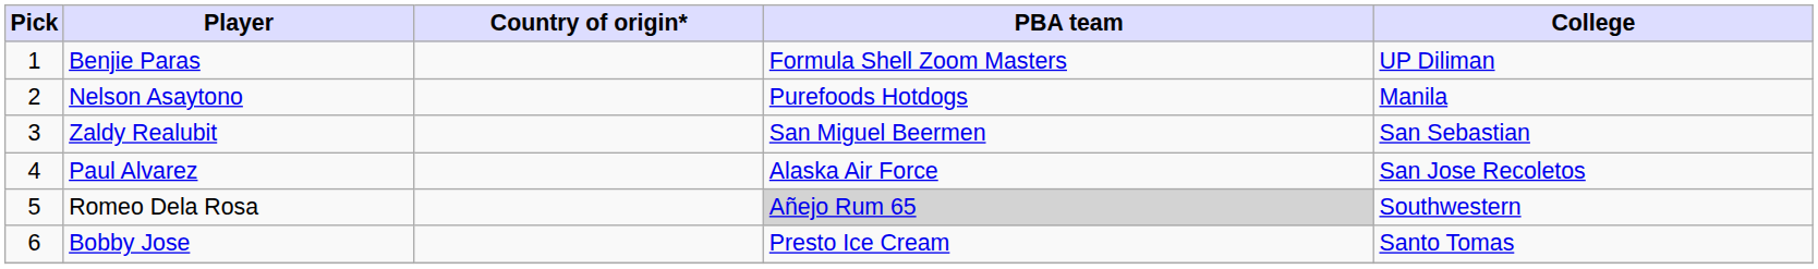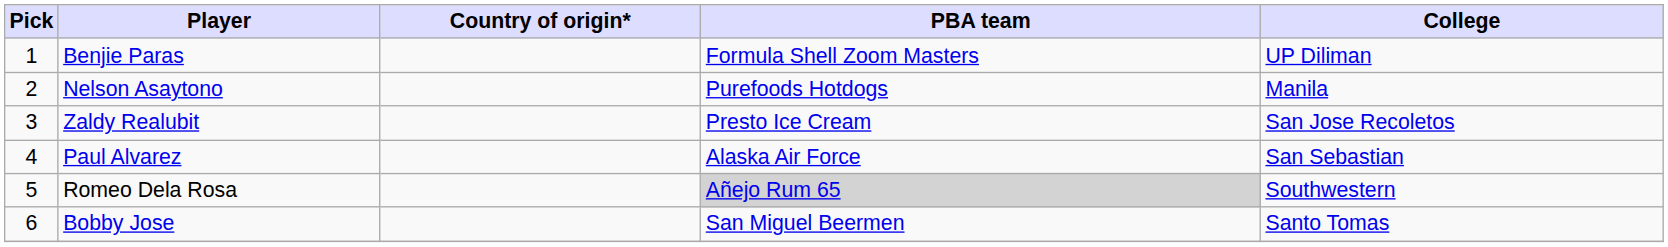 <table class="wikitable">
 <tr>
 <th style="background:#DDDDFF;">Pick</th>
 <th style="background:#DDDDFF;" width="20%">Player</th>
 <th style="background:#DDDDFF;" width="20%">Country of origin*</th>
 <th style="background:#DDDDFF;" width="35%">PBA team</th>
 <th style="background:#DDDDFF;" width="25%">College</th>
 </tr>
 <tr>
 <td align=center>1</td>
 <td><a href='#'>Benjie Paras</a></td>
 <td></td>
 <td><a href='#'>Formula Shell Zoom Masters</a></td>
 <td><a href='#'>UP Diliman</a></td>
 </tr>
 <tr>
 <td align=center>2</td>
 <td><a href='#'>Nelson Asaytono</a></td>
 <td></td>
 <td><a href='#'>Purefoods Hotdogs</a></td>
 <td><a href='#'>Manila</a></td>
 </tr>
 <tr>
 <td align=center>3</td>
 <td><a href='#'>Zaldy Realubit</a></td>
 <td></td>
-<td><a href='#'>San Miguel Beermen</a></td>
-<td><a href='#'>San Sebastian</a></td>
+<td><a href='#'>Presto Ice Cream</a></td>
+<td><a href='#'>San Jose Recoletos</a></td>
 </tr>
 <tr>
 <td align=center>4</td>
 <td><a href='#'>Paul Alvarez</a></td>
 <td></td>
 <td><a href='#'>Alaska Air Force</a></td>
-<td><a href='#'>San Jose Recoletos</a></td>
+<td><a href='#'>San Sebastian</a></td>
 </tr>
 <tr>
 <td align=center>5</td>
 <td>Romeo Dela Rosa</td>
 <td></td>
 <td style="background: lightgrey;"><a href='#'>Añejo Rum 65</a></td>
 <td><a href='#'>Southwestern</a></td>
 </tr>
 <tr>
 <td align=center>6</td>
 <td><a href='#'>Bobby Jose</a></td>
 <td></td>
-<td><a href='#'>Presto Ice Cream</a></td>
+<td><a href='#'>San Miguel Beermen</a></td>
 <td><a href='#'>Santo Tomas</a></td>
 </tr>
 <tr>
 </tr>
 </table>
